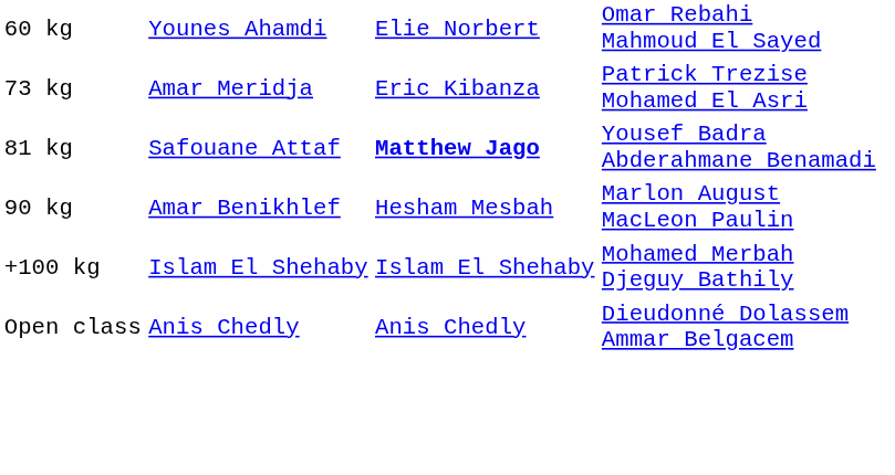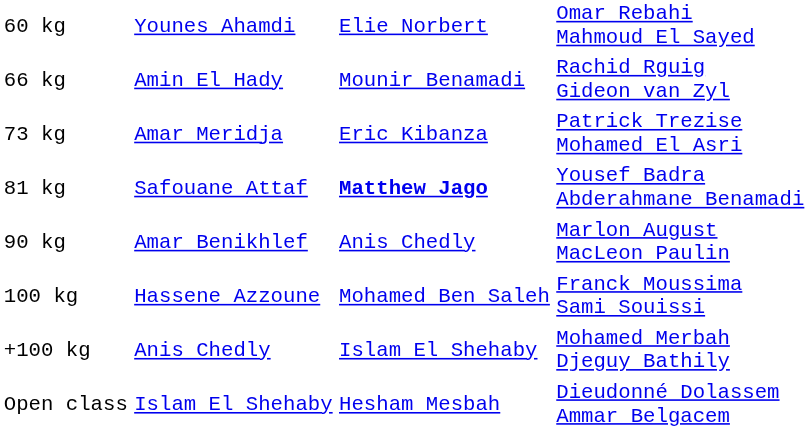 <table>
 <tr>
 <td>60 kg</td>
 <td> <a href='#'>Younes Ahamdi</a></td>
 <td> <a href='#'>Elie Norbert</a></td>
 <td> <a href='#'>Omar Rebahi</a> <br>  <a href='#'>Mahmoud El Sayed</a></td>
+</tr>
+<tr>
+<td>66 kg</td>
+<td> <a href='#'>Amin El Hady</a></td>
+<td> <a href='#'>Mounir Benamadi</a></td>
+<td> <a href='#'>Rachid Rguig</a> <br>  <a href='#'>Gideon van Zyl</a></td>
 </tr>
 <tr>
 <td>73 kg</td>
 <td> <a href='#'>Amar Meridja</a></td>
 <td> <a href='#'>Eric Kibanza</a></td>
 <td> <a href='#'>Patrick Trezise</a> <br>  <a href='#'>Mohamed El Asri</a></td>
 </tr>
 <tr>
 <td>81 kg</td>
 <td> <a href='#'>Safouane Attaf</a></td>
 <td><strong> <a href='#'>Matthew Jago</a></strong></td>
 <td> <a href='#'>Yousef Badra</a> <br>  <a href='#'>Abderahmane Benamadi</a></td>
 </tr>
 <tr>
 <td>90 kg</td>
 <td> <a href='#'>Amar Benikhlef</a></td>
-<td> <a href='#'>Hesham Mesbah</a></td>
+<td> <a href='#'>Anis Chedly</a></td>
 <td> <a href='#'>Marlon August</a> <br>  <a href='#'>MacLeon Paulin</a></td>
 </tr>
 <tr>
+<td>100 kg</td>
+<td> <a href='#'>Hassene Azzoune</a></td>
+<td> <a href='#'>Mohamed Ben Saleh</a></td>
+<td> <a href='#'>Franck Moussima</a> <br>  <a href='#'>Sami Souissi</a></td>
+</tr>
+<tr>
 <td>+100 kg</td>
-<td> <a href='#'>Islam El Shehaby</a></td>
+<td> <a href='#'>Anis Chedly</a></td>
 <td> <a href='#'>Islam El Shehaby</a></td>
 <td> <a href='#'>Mohamed Merbah</a> <br>  <a href='#'>Djeguy Bathily</a></td>
 </tr>
 <tr>
 <td>Open class</td>
-<td> <a href='#'>Anis Chedly</a></td>
-<td> <a href='#'>Anis Chedly</a></td>
+<td> <a href='#'>Islam El Shehaby</a></td>
+<td> <a href='#'>Hesham Mesbah</a></td>
 <td> <a href='#'>Dieudonné Dolassem</a> <br>  <a href='#'>Ammar Belgacem</a></td>
 </tr>
 </table>
